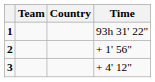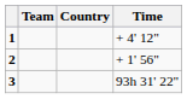 <table class="wikitable">
 <tr style="background:#ccccff;">
 <th></th>
 <th>Team</th>
 <th>Country</th>
 <th>Time</th>
 </tr>
 <tr>
 <td><strong>1</strong></td>
 <td></td>
 <td></td>
-<td>93h 31' 22"</td>
+<td>+ 4' 12"</td>
 </tr>
 <tr>
 <td><strong>2</strong></td>
 <td></td>
 <td></td>
 <td>+ 1' 56"</td>
 </tr>
 <tr>
 <td><strong>3</strong></td>
 <td></td>
 <td></td>
-<td>+ 4' 12"</td>
+<td>93h 31' 22"</td>
 </tr>
 </table>
